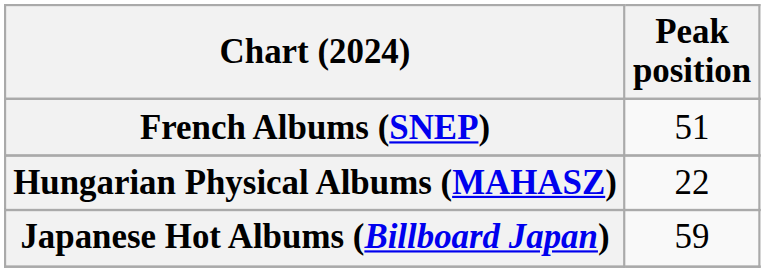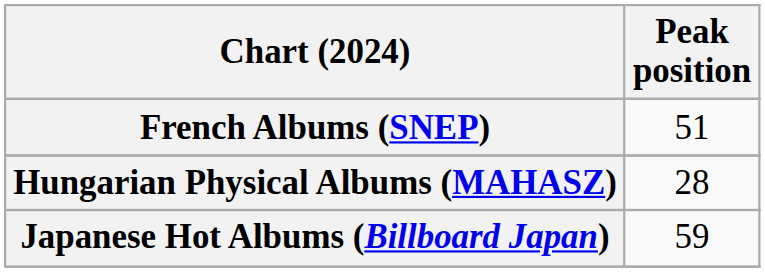 <table class="wikitable sortable plainrowheaders" style="text-align:center">
 <tr>
 <th scope="col">Chart (2024)</th>
 <th scope="col">Peak<br>position</th>
 </tr>
 <tr>
 </tr>
 <tr>
 </tr>
 <tr>
 </tr>
 <tr>
 </tr>
 <tr>
 </tr>
 <tr>
 </tr>
 <tr>
 <th scope="row">French Albums (<a href='#'>SNEP</a>)</th>
 <td>51</td>
 </tr>
 <tr>
 </tr>
 <tr>
 <th scope="row">Hungarian Physical Albums (<a href='#'>MAHASZ</a>)</th>
-<td>22</td>
+<td>28</td>
 </tr>
 <tr>
 </tr>
 <tr>
 </tr>
 <tr>
 <th scope="row">Japanese Hot Albums (<em><a href='#'>Billboard Japan</a></em>)</th>
 <td>59</td>
 </tr>
 <tr>
 </tr>
 <tr>
 </tr>
 <tr>
 </tr>
 <tr>
 </tr>
 <tr>
 </tr>
 <tr>
 </tr>
 <tr>
 </tr>
 <tr>
 </tr>
 <tr>
 </tr>
 </table>
